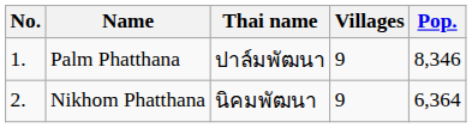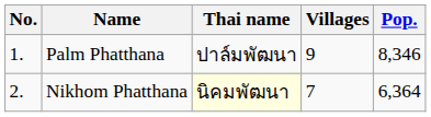 <table class="wikitable">
 <tr>
 <th>No.</th>
 <th>Name</th>
 <th>Thai name</th>
 <th>Villages</th>
 <th><a href='#'>Pop.</a></th>
 </tr>
 <tr>
 <td>1.</td>
 <td>Palm Phatthana</td>
 <td>ปาล์มพัฒนา</td>
 <td>9</td>
 <td>8,346</td>
 </tr>
 <tr>
 <td>2.</td>
 <td>Nikhom Phatthana</td>
-<td>นิคมพัฒนา</td>
-<td>9</td>
+<td style="background: lightyellow;">นิคมพัฒนา</td>
+<td>7</td>
 <td>6,364</td>
 </tr>
 </table>
